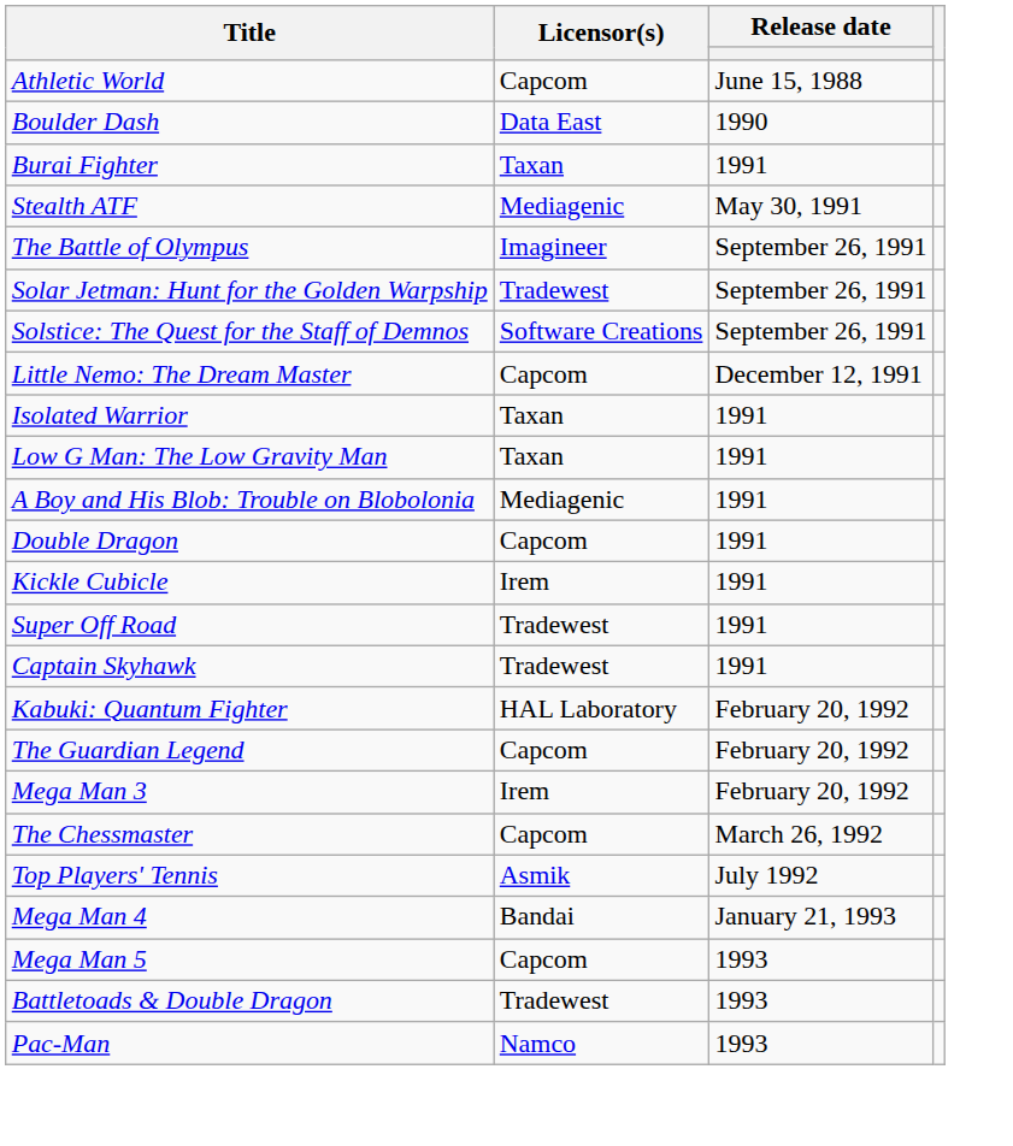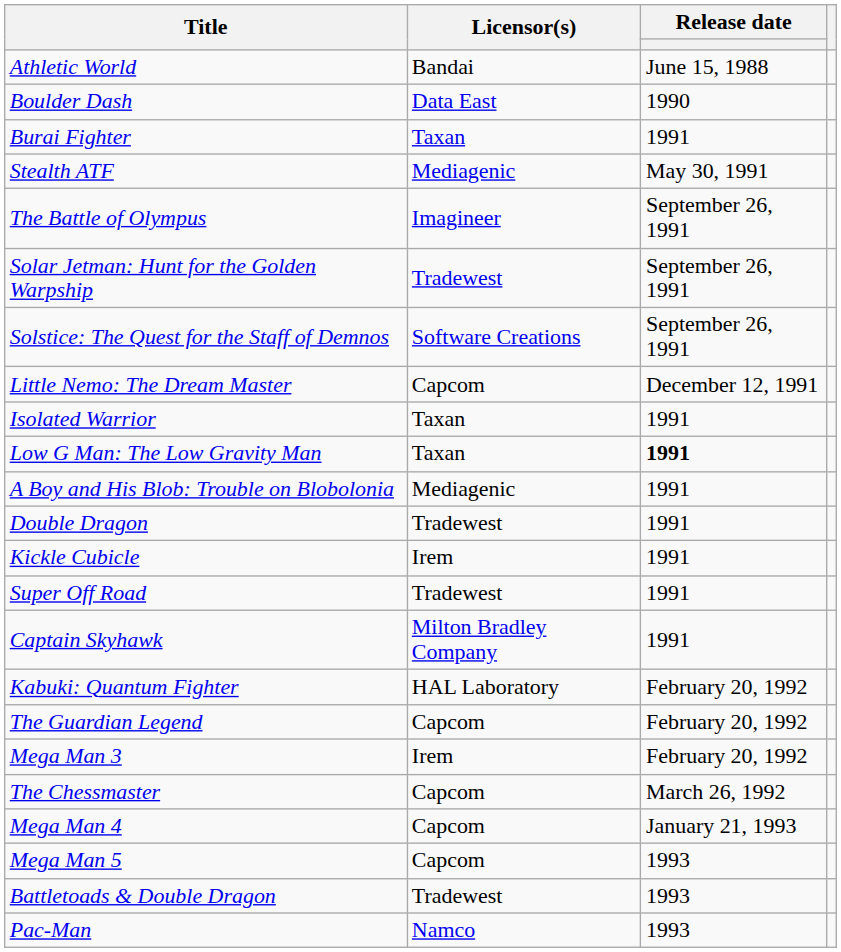 <table class="wikitable plainrowheaders sortable">
 <tr>
 <th rowspan="2" scope="col">Title</th>
 <th rowspan="2" scope="col">Licensor(s)</th>
 <th colspan="1" data-sort-type="date">Release date</th>
 <th rowspan="2" scope="col" class="unsortable"></th>
 </tr>
 <tr>
 <th data-sort-type="date"></th>
 </tr>
 <tr>
 <td><em><a href='#'>Athletic World</a></em></td>
-<td>Capcom</td>
+<td>Bandai</td>
 <td>June 15, 1988</td>
 <td></td>
 </tr>
 <tr>
 <td><em><a href='#'>Boulder Dash</a></em></td>
 <td><a href='#'>Data East</a></td>
 <td>1990</td>
 <td></td>
 </tr>
 <tr>
 <td><em><a href='#'>Burai Fighter</a></em></td>
 <td><a href='#'>Taxan</a></td>
 <td>1991</td>
 <td></td>
 </tr>
 <tr>
 <td><em><a href='#'>Stealth ATF</a></em></td>
 <td><a href='#'>Mediagenic</a></td>
 <td>May 30, 1991</td>
 <td></td>
 </tr>
 <tr>
 <td><em><a href='#'>The Battle of Olympus</a></em></td>
 <td><a href='#'>Imagineer</a></td>
 <td>September 26, 1991</td>
 <td></td>
 </tr>
 <tr>
 <td><em><a href='#'>Solar Jetman: Hunt for the Golden Warpship</a></em></td>
 <td><a href='#'>Tradewest</a></td>
 <td>September 26, 1991</td>
 <td></td>
 </tr>
 <tr>
 <td><em><a href='#'>Solstice: The Quest for the Staff of Demnos</a></em></td>
 <td><a href='#'>Software Creations</a></td>
 <td>September 26, 1991</td>
 <td></td>
 </tr>
 <tr>
 <td><em><a href='#'>Little Nemo: The Dream Master</a></em></td>
 <td>Capcom</td>
 <td>December 12, 1991</td>
 <td></td>
 </tr>
 <tr>
 <td><em><a href='#'>Isolated Warrior</a></em></td>
 <td>Taxan</td>
 <td>1991</td>
 <td></td>
 </tr>
 <tr>
 <td><em><a href='#'>Low G Man: The Low Gravity Man</a></em></td>
 <td>Taxan</td>
-<td>1991</td>
+<td><strong>1991</strong></td>
 <td></td>
 </tr>
 <tr>
 <td><em><a href='#'>A Boy and His Blob: Trouble on Blobolonia</a></em></td>
 <td>Mediagenic</td>
 <td>1991</td>
 <td></td>
 </tr>
 <tr>
 <td><em><a href='#'>Double Dragon</a></em></td>
-<td>Capcom</td>
+<td>Tradewest</td>
 <td>1991</td>
 <td></td>
 </tr>
 <tr>
 <td><em><a href='#'>Kickle Cubicle</a></em></td>
 <td>Irem</td>
 <td>1991</td>
 <td></td>
 </tr>
 <tr>
 <td><em><a href='#'>Super Off Road</a></em></td>
 <td>Tradewest</td>
 <td>1991</td>
 <td></td>
 </tr>
 <tr>
 <td><em><a href='#'>Captain Skyhawk</a></em></td>
-<td>Tradewest</td>
+<td><a href='#'>Milton Bradley Company</a></td>
 <td>1991</td>
 <td></td>
 </tr>
 <tr>
 <td><em><a href='#'>Kabuki: Quantum Fighter</a></em></td>
 <td>HAL Laboratory</td>
 <td>February 20, 1992</td>
 <td></td>
 </tr>
 <tr>
 <td><em><a href='#'>The Guardian Legend</a></em></td>
 <td>Capcom</td>
 <td>February 20, 1992</td>
 <td></td>
 </tr>
 <tr>
 <td><em><a href='#'>Mega Man 3</a></em></td>
 <td>Irem</td>
 <td>February 20, 1992</td>
 <td></td>
 </tr>
 <tr>
 <td><em><a href='#'>The Chessmaster</a></em></td>
 <td>Capcom</td>
 <td>March 26, 1992</td>
 <td></td>
 </tr>
 <tr>
-<td><em><a href='#'>Top Players' Tennis</a></em></td>
-<td><a href='#'>Asmik</a></td>
-<td>July 1992</td>
-<td></td>
-</tr>
-<tr>
 <td><em><a href='#'>Mega Man 4</a></em></td>
-<td>Bandai</td>
+<td>Capcom</td>
 <td>January 21, 1993</td>
 <td></td>
 </tr>
 <tr>
 <td><em><a href='#'>Mega Man 5</a></em></td>
 <td>Capcom</td>
 <td>1993</td>
 <td></td>
 </tr>
 <tr>
 <td><em><a href='#'>Battletoads & Double Dragon</a></em></td>
 <td>Tradewest</td>
 <td>1993</td>
 <td></td>
 </tr>
 <tr>
 <td><em><a href='#'>Pac-Man</a></em></td>
 <td><a href='#'>Namco</a></td>
 <td>1993</td>
 <td></td>
 </tr>
 </table>
